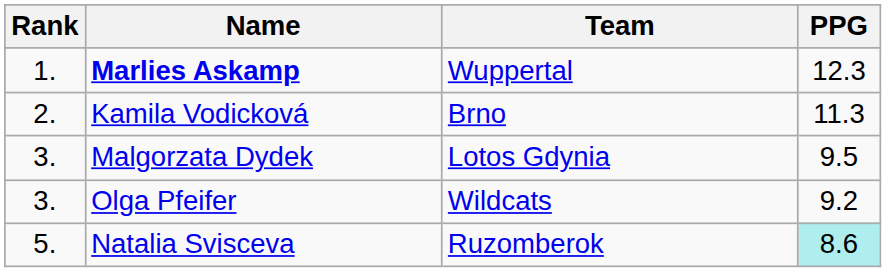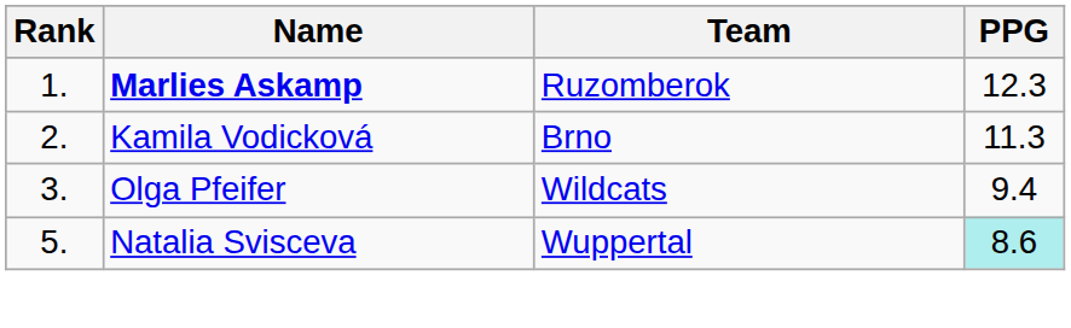 <table class="wikitable" style="text-align: center;">
 <tr>
 <th>Rank</th>
 <th width=200>Name</th>
 <th width=200>Team</th>
 <th width=40>PPG</th>
 </tr>
 <tr>
 <td>1.</td>
 <td align="left"> <strong><a href='#'>Marlies Askamp</a></strong></td>
-<td align="left"> <a href='#'>Wuppertal</a></td>
+<td align="left"> <a href='#'>Ruzomberok</a></td>
 <td>12.3</td>
 </tr>
 <tr>
 <td>2.</td>
 <td align="left"> <a href='#'>Kamila Vodicková</a></td>
 <td align="left"> <a href='#'>Brno</a></td>
 <td>11.3</td>
 </tr>
 <tr>
 <td>3.</td>
-<td align="left"> <a href='#'>Malgorzata Dydek</a></td>
-<td align="left"> <a href='#'>Lotos Gdynia</a></td>
-<td>9.5</td>
-</tr>
-<tr>
-<td>3.</td>
 <td align="left"> <a href='#'>Olga Pfeifer</a></td>
 <td align="left"> <a href='#'>Wildcats</a></td>
-<td>9.2</td>
+<td>9.4</td>
 </tr>
 <tr>
 <td>5.</td>
 <td align="left"> <a href='#'>Natalia Svisceva</a></td>
-<td align="left"> <a href='#'>Ruzomberok</a></td>
+<td align="left"> <a href='#'>Wuppertal</a></td>
 <td style="background: paleturquoise;">8.6</td>
 </tr>
 </table>
